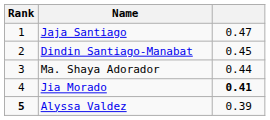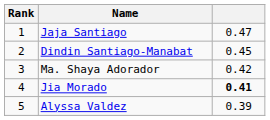 <table class="wikitable" style="font-size:90%">
 <tr>
 <th width=30>Rank</th>
 <th width=180>Name</th>
 <th width=50></th>
 </tr>
 <tr>
 <td align=center>1</td>
 <td><a href='#'>Jaja Santiago</a></td>
 <td align=center>0.47</td>
 </tr>
 <tr>
 <td align=center>2</td>
 <td><a href='#'>Dindin Santiago-Manabat</a></td>
 <td align=center>0.45</td>
 </tr>
 <tr>
 <td align=center>3</td>
 <td>Ma. Shaya Adorador</td>
-<td align=center>0.44</td>
+<td align=center>0.42</td>
 </tr>
 <tr>
 <td align=center>4</td>
 <td><a href='#'>Jia Morado</a></td>
 <td align=center><strong>0.41</strong></td>
 </tr>
 <tr>
-<td align=center><strong>5</strong></td>
+<td align=center>5</td>
 <td><a href='#'>Alyssa Valdez</a></td>
 <td align=center>0.39</td>
 </tr>
 </table>
